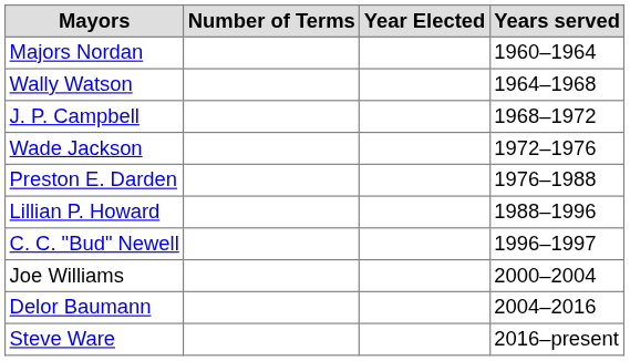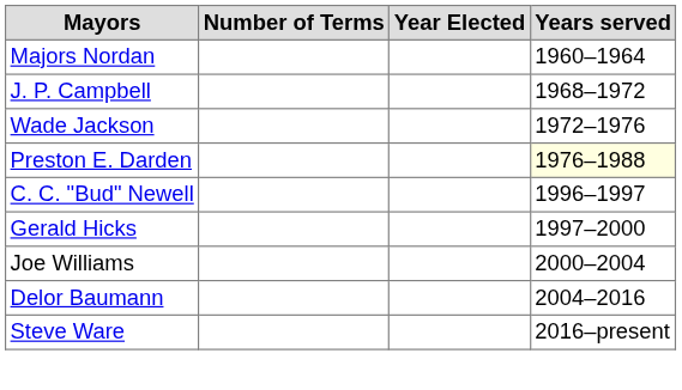 <table border="1" cellpadding="3" style="border-collapse:collapse;">
 <tr style="background:#dedede;">
 <th>Mayors</th>
 <th>Number of Terms</th>
 <th>Year Elected</th>
 <th>Years served</th>
 </tr>
 <tr>
 <td><a href='#'>Majors Nordan</a></td>
 <td></td>
 <td></td>
 <td>1960–1964</td>
-</tr>
-<tr>
-<td><a href='#'>Wally Watson</a></td>
-<td></td>
-<td></td>
-<td>1964–1968</td>
 </tr>
 <tr>
 <td><a href='#'>J. P. Campbell</a></td>
 <td></td>
 <td></td>
 <td>1968–1972</td>
 </tr>
 <tr>
 <td><a href='#'>Wade Jackson</a></td>
 <td></td>
 <td></td>
 <td>1972–1976</td>
 </tr>
 <tr>
 <td><a href='#'>Preston E. Darden</a></td>
 <td></td>
 <td></td>
-<td>1976–1988</td>
-</tr>
-<tr>
-<td><a href='#'>Lillian P. Howard</a></td>
-<td></td>
-<td></td>
-<td>1988–1996</td>
+<td style="background: lightyellow;">1976–1988</td>
 </tr>
 <tr>
 <td><a href='#'>C. C. "Bud" Newell</a></td>
 <td></td>
 <td></td>
 <td>1996–1997</td>
+</tr>
+<tr>
+<td><a href='#'>Gerald Hicks</a></td>
+<td></td>
+<td></td>
+<td>1997–2000</td>
 </tr>
 <tr>
 <td>Joe Williams</td>
 <td></td>
 <td></td>
 <td>2000–2004</td>
 </tr>
 <tr>
 <td><a href='#'>Delor Baumann</a></td>
 <td></td>
 <td></td>
 <td>2004–2016</td>
 </tr>
 <tr>
 <td><a href='#'>Steve Ware</a></td>
 <td></td>
 <td></td>
 <td>2016–present</td>
 </tr>
 </table>
